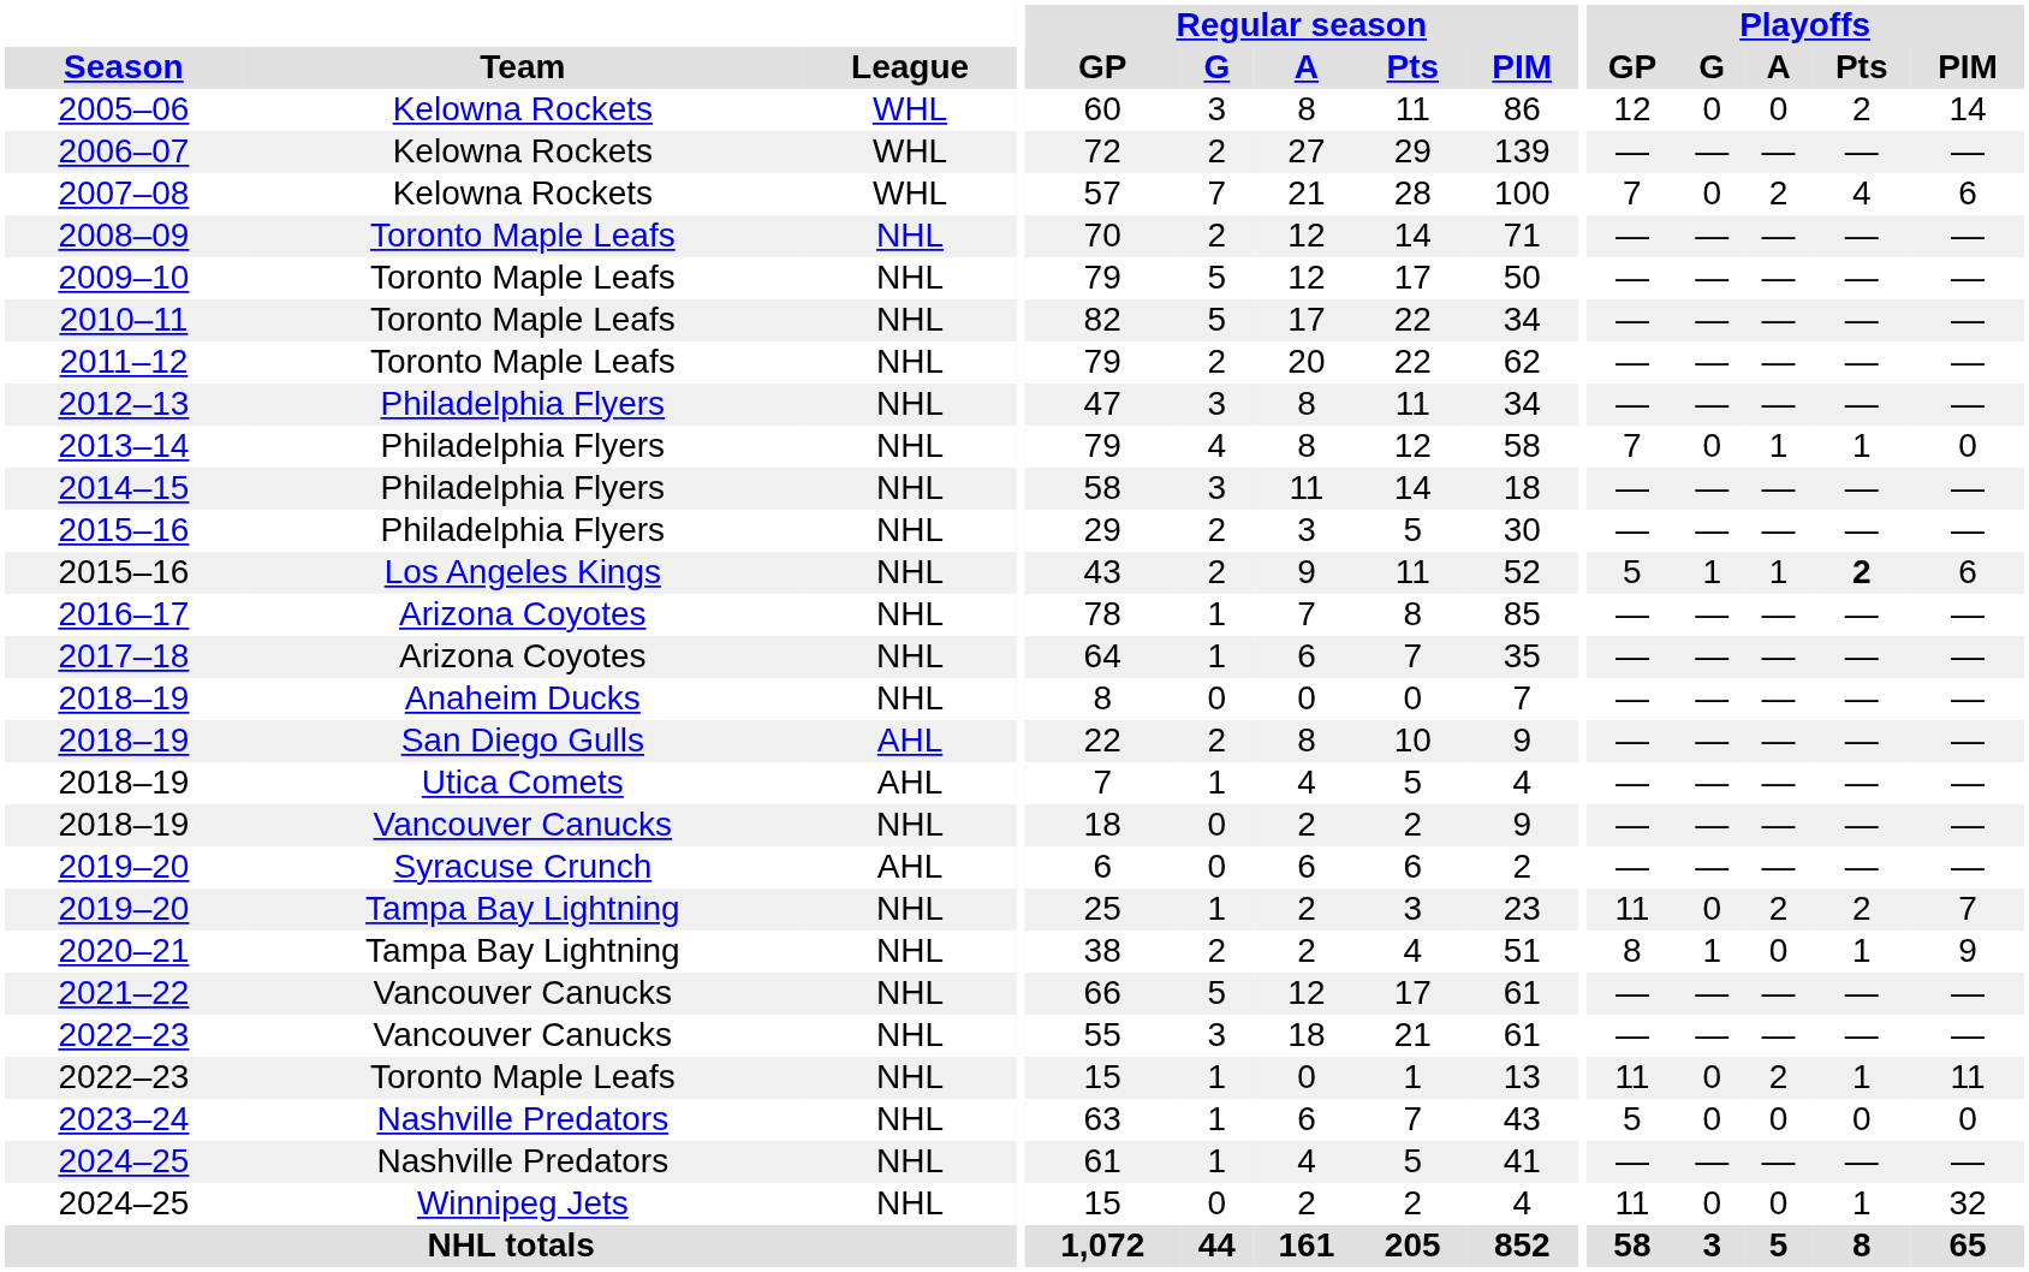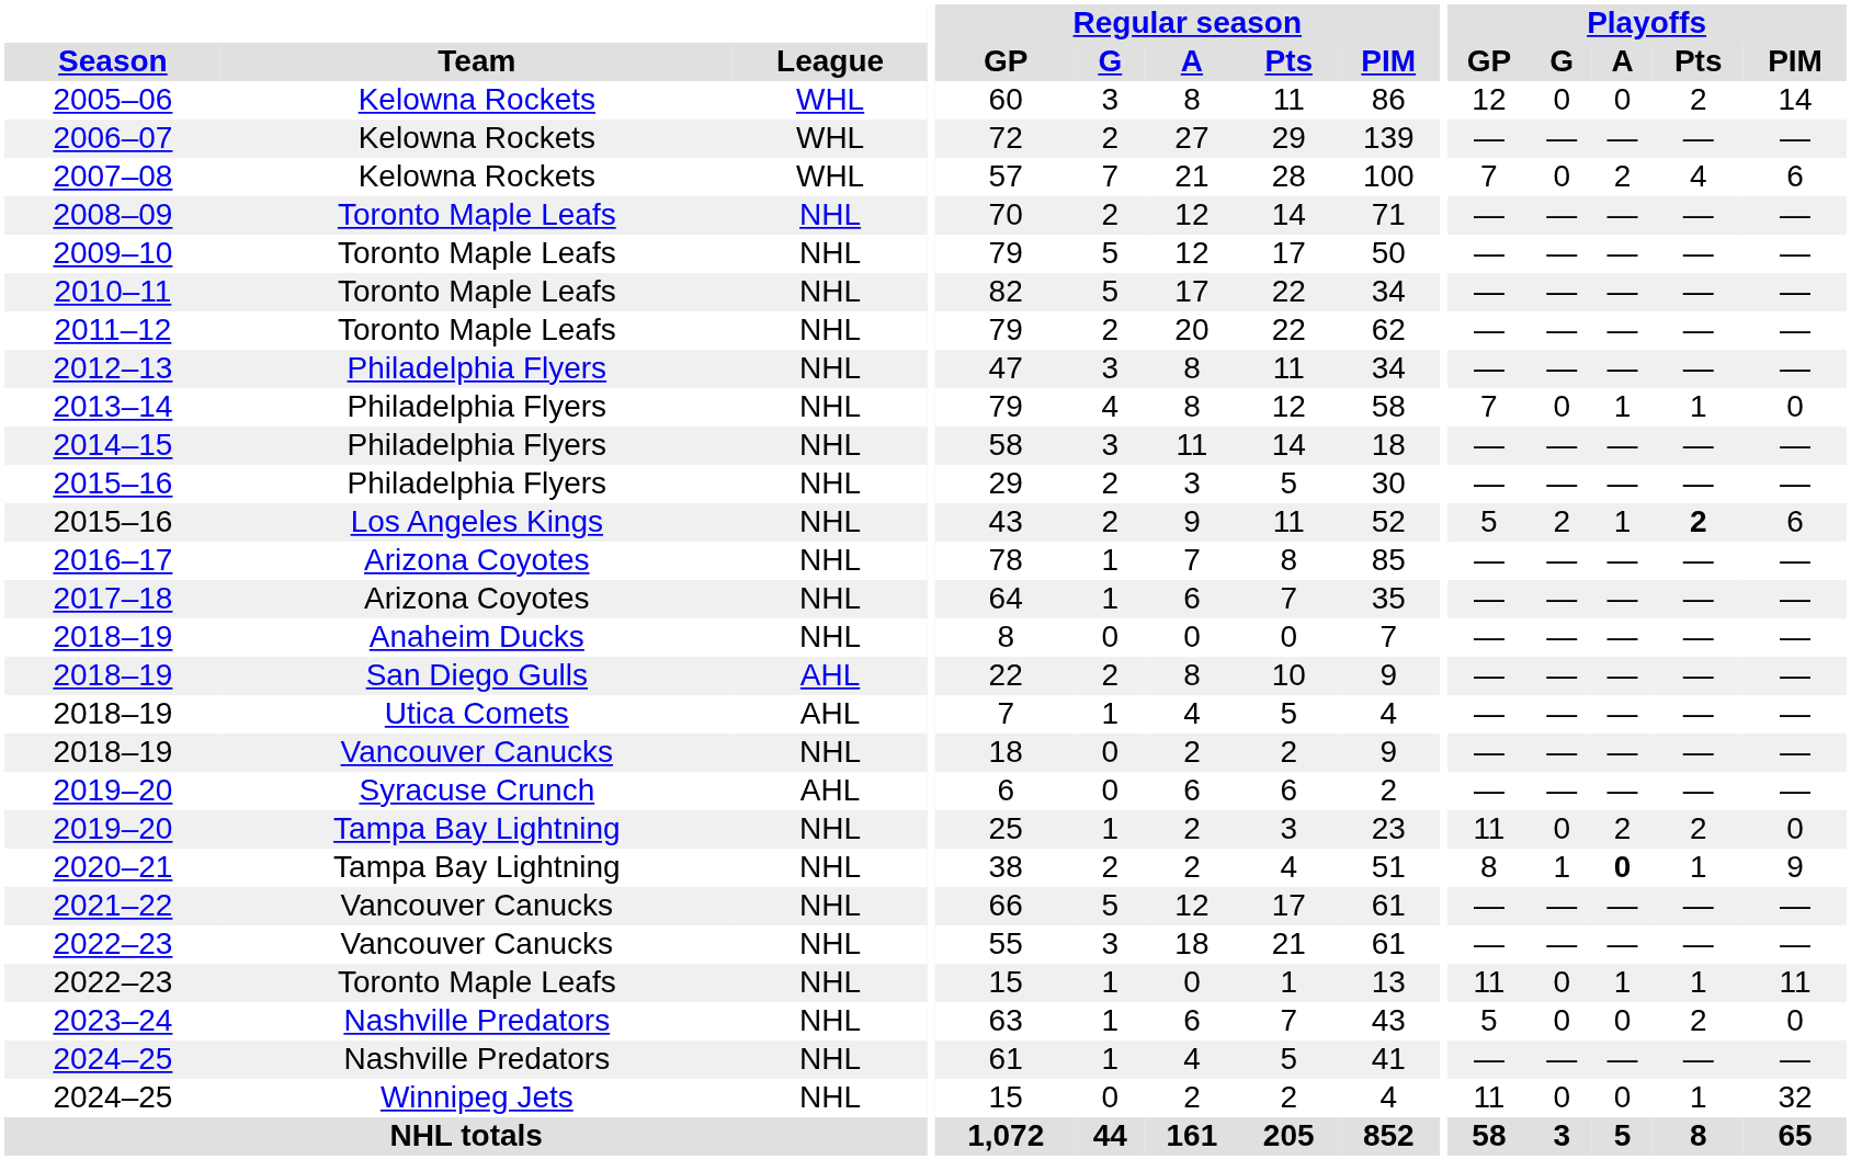 <table border="0" cellpadding="1" cellspacing="0" style="text-align:center; width:60em">
 <tr bgcolor="#e0e0e0">
 <th colspan="3" bgcolor="#ffffff"></th>
 <th rowspan="102" bgcolor="#ffffff"></th>
 <th colspan="5"><a href='#'>Regular season</a></th>
 <th rowspan="102" bgcolor="#ffffff"></th>
 <th colspan="5"><a href='#'>Playoffs</a></th>
 </tr>
 <tr bgcolor="#e0e0e0">
 <th><a href='#'>Season</a></th>
 <th>Team</th>
 <th>League</th>
 <th>GP</th>
 <th><a href='#'>G</a></th>
 <th><a href='#'>A</a></th>
 <th><a href='#'>Pts</a></th>
 <th><a href='#'>PIM</a></th>
 <th>GP</th>
 <th>G</th>
 <th>A</th>
 <th>Pts</th>
 <th>PIM</th>
 </tr>
 <tr>
 <td><a href='#'>2005–06</a></td>
 <td><a href='#'>Kelowna Rockets</a></td>
 <td><a href='#'>WHL</a></td>
 <td>60</td>
 <td>3</td>
 <td>8</td>
 <td>11</td>
 <td>86</td>
 <td>12</td>
 <td>0</td>
 <td>0</td>
 <td>2</td>
 <td>14</td>
 </tr>
 <tr bgcolor="#f0f0f0">
 <td><a href='#'>2006–07</a></td>
 <td>Kelowna Rockets</td>
 <td>WHL</td>
 <td>72</td>
 <td>2</td>
 <td>27</td>
 <td>29</td>
 <td>139</td>
 <td>—</td>
 <td>—</td>
 <td>—</td>
 <td>—</td>
 <td>—</td>
 </tr>
 <tr>
 <td><a href='#'>2007–08</a></td>
 <td>Kelowna Rockets</td>
 <td>WHL</td>
 <td>57</td>
 <td>7</td>
 <td>21</td>
 <td>28</td>
 <td>100</td>
 <td>7</td>
 <td>0</td>
 <td>2</td>
 <td>4</td>
 <td>6</td>
 </tr>
 <tr bgcolor="#f0f0f0">
 <td><a href='#'>2008–09</a></td>
 <td><a href='#'>Toronto Maple Leafs</a></td>
 <td><a href='#'>NHL</a></td>
 <td>70</td>
 <td>2</td>
 <td>12</td>
 <td>14</td>
 <td>71</td>
 <td>—</td>
 <td>—</td>
 <td>—</td>
 <td>—</td>
 <td>—</td>
 </tr>
 <tr>
 <td><a href='#'>2009–10</a></td>
 <td>Toronto Maple Leafs</td>
 <td>NHL</td>
 <td>79</td>
 <td>5</td>
 <td>12</td>
 <td>17</td>
 <td>50</td>
 <td>—</td>
 <td>—</td>
 <td>—</td>
 <td>—</td>
 <td>—</td>
 </tr>
 <tr bgcolor="#f0f0f0">
 <td><a href='#'>2010–11</a></td>
 <td>Toronto Maple Leafs</td>
 <td>NHL</td>
 <td>82</td>
 <td>5</td>
 <td>17</td>
 <td>22</td>
 <td>34</td>
 <td>—</td>
 <td>—</td>
 <td>—</td>
 <td>—</td>
 <td>—</td>
 </tr>
 <tr>
 <td><a href='#'>2011–12</a></td>
 <td>Toronto Maple Leafs</td>
 <td>NHL</td>
 <td>79</td>
 <td>2</td>
 <td>20</td>
 <td>22</td>
 <td>62</td>
 <td>—</td>
 <td>—</td>
 <td>—</td>
 <td>—</td>
 <td>—</td>
 </tr>
 <tr bgcolor="#f0f0f0">
 <td><a href='#'>2012–13</a></td>
 <td><a href='#'>Philadelphia Flyers</a></td>
 <td>NHL</td>
 <td>47</td>
 <td>3</td>
 <td>8</td>
 <td>11</td>
 <td>34</td>
 <td>—</td>
 <td>—</td>
 <td>—</td>
 <td>—</td>
 <td>—</td>
 </tr>
 <tr>
 <td><a href='#'>2013–14</a></td>
 <td>Philadelphia Flyers</td>
 <td>NHL</td>
 <td>79</td>
 <td>4</td>
 <td>8</td>
 <td>12</td>
 <td>58</td>
 <td>7</td>
 <td>0</td>
 <td>1</td>
 <td>1</td>
 <td>0</td>
 </tr>
 <tr bgcolor="#f0f0f0">
 <td><a href='#'>2014–15</a></td>
 <td>Philadelphia Flyers</td>
 <td>NHL</td>
 <td>58</td>
 <td>3</td>
 <td>11</td>
 <td>14</td>
 <td>18</td>
 <td>—</td>
 <td>—</td>
 <td>—</td>
 <td>—</td>
 <td>—</td>
 </tr>
 <tr>
 <td><a href='#'>2015–16</a></td>
 <td>Philadelphia Flyers</td>
 <td>NHL</td>
 <td>29</td>
 <td>2</td>
 <td>3</td>
 <td>5</td>
 <td>30</td>
 <td>—</td>
 <td>—</td>
 <td>—</td>
 <td>—</td>
 <td>—</td>
 </tr>
 <tr bgcolor="#f0f0f0">
 <td>2015–16</td>
 <td><a href='#'>Los Angeles Kings</a></td>
 <td>NHL</td>
 <td>43</td>
 <td>2</td>
 <td>9</td>
 <td>11</td>
 <td>52</td>
 <td>5</td>
-<td>1</td>
+<td>2</td>
 <td>1</td>
 <td><strong>2</strong></td>
 <td>6</td>
 </tr>
 <tr>
 <td><a href='#'>2016–17</a></td>
 <td><a href='#'>Arizona Coyotes</a></td>
 <td>NHL</td>
 <td>78</td>
 <td>1</td>
 <td>7</td>
 <td>8</td>
 <td>85</td>
 <td>—</td>
 <td>—</td>
 <td>—</td>
 <td>—</td>
 <td>—</td>
 </tr>
 <tr bgcolor="#f0f0f0">
 <td><a href='#'>2017–18</a></td>
 <td>Arizona Coyotes</td>
 <td>NHL</td>
 <td>64</td>
 <td>1</td>
 <td>6</td>
 <td>7</td>
 <td>35</td>
 <td>—</td>
 <td>—</td>
 <td>—</td>
 <td>—</td>
 <td>—</td>
 </tr>
 <tr>
 <td><a href='#'>2018–19</a></td>
 <td><a href='#'>Anaheim Ducks</a></td>
 <td>NHL</td>
 <td>8</td>
 <td>0</td>
 <td>0</td>
 <td>0</td>
 <td>7</td>
 <td>—</td>
 <td>—</td>
 <td>—</td>
 <td>—</td>
 <td>—</td>
 </tr>
 <tr bgcolor="#f0f0f0">
 <td><a href='#'>2018–19</a></td>
 <td><a href='#'>San Diego Gulls</a></td>
 <td><a href='#'>AHL</a></td>
 <td>22</td>
 <td>2</td>
 <td>8</td>
 <td>10</td>
 <td>9</td>
 <td>—</td>
 <td>—</td>
 <td>—</td>
 <td>—</td>
 <td>—</td>
 </tr>
 <tr>
 <td>2018–19</td>
 <td><a href='#'>Utica Comets</a></td>
 <td>AHL</td>
 <td>7</td>
 <td>1</td>
 <td>4</td>
 <td>5</td>
 <td>4</td>
 <td>—</td>
 <td>—</td>
 <td>—</td>
 <td>—</td>
 <td>—</td>
 </tr>
 <tr bgcolor="#f0f0f0">
 <td>2018–19</td>
 <td><a href='#'>Vancouver Canucks</a></td>
 <td>NHL</td>
 <td>18</td>
 <td>0</td>
 <td>2</td>
 <td>2</td>
 <td>9</td>
 <td>—</td>
 <td>—</td>
 <td>—</td>
 <td>—</td>
 <td>—</td>
 </tr>
 <tr>
 <td><a href='#'>2019–20</a></td>
 <td><a href='#'>Syracuse Crunch</a></td>
 <td>AHL</td>
 <td>6</td>
 <td>0</td>
 <td>6</td>
 <td>6</td>
 <td>2</td>
 <td>—</td>
 <td>—</td>
 <td>—</td>
 <td>—</td>
 <td>—</td>
 </tr>
 <tr bgcolor="#f0f0f0">
 <td><a href='#'>2019–20</a></td>
 <td><a href='#'>Tampa Bay Lightning</a></td>
 <td>NHL</td>
 <td>25</td>
 <td>1</td>
 <td>2</td>
 <td>3</td>
 <td>23</td>
 <td>11</td>
 <td>0</td>
 <td>2</td>
 <td>2</td>
-<td>7</td>
+<td>0</td>
 </tr>
 <tr>
 <td><a href='#'>2020–21</a></td>
 <td>Tampa Bay Lightning</td>
 <td>NHL</td>
 <td>38</td>
 <td>2</td>
 <td>2</td>
 <td>4</td>
 <td>51</td>
 <td>8</td>
 <td>1</td>
-<td>0</td>
+<td><strong>0</strong></td>
 <td>1</td>
 <td>9</td>
 </tr>
 <tr bgcolor="#f0f0f0">
 <td><a href='#'>2021–22</a></td>
 <td>Vancouver Canucks</td>
 <td>NHL</td>
 <td>66</td>
 <td>5</td>
 <td>12</td>
 <td>17</td>
 <td>61</td>
 <td>—</td>
 <td>—</td>
 <td>—</td>
 <td>—</td>
 <td>—</td>
 </tr>
 <tr>
 <td><a href='#'>2022–23</a></td>
 <td>Vancouver Canucks</td>
 <td>NHL</td>
 <td>55</td>
 <td>3</td>
 <td>18</td>
 <td>21</td>
 <td>61</td>
 <td>—</td>
 <td>—</td>
 <td>—</td>
 <td>—</td>
 <td>—</td>
 </tr>
 <tr bgcolor="#f0f0f0">
 <td>2022–23</td>
 <td>Toronto Maple Leafs</td>
 <td>NHL</td>
 <td>15</td>
 <td>1</td>
 <td>0</td>
 <td>1</td>
 <td>13</td>
 <td>11</td>
 <td>0</td>
-<td>2</td>
+<td>1</td>
 <td>1</td>
 <td>11</td>
 </tr>
 <tr>
 <td><a href='#'>2023–24</a></td>
 <td><a href='#'>Nashville Predators</a></td>
 <td>NHL</td>
 <td>63</td>
 <td>1</td>
 <td>6</td>
 <td>7</td>
 <td>43</td>
 <td>5</td>
 <td>0</td>
 <td>0</td>
-<td>0</td>
+<td>2</td>
 <td>0</td>
 </tr>
 <tr bgcolor="#f0f0f0">
 <td><a href='#'>2024–25</a></td>
 <td>Nashville Predators</td>
 <td>NHL</td>
 <td>61</td>
 <td>1</td>
 <td>4</td>
 <td>5</td>
 <td>41</td>
 <td>—</td>
 <td>—</td>
 <td>—</td>
 <td>—</td>
 <td>—</td>
 </tr>
 <tr>
 <td>2024–25</td>
 <td><a href='#'>Winnipeg Jets</a></td>
 <td>NHL</td>
 <td>15</td>
 <td>0</td>
 <td>2</td>
 <td>2</td>
 <td>4</td>
 <td>11</td>
 <td>0</td>
 <td>0</td>
 <td>1</td>
 <td>32</td>
 </tr>
 <tr bgcolor="#e0e0e0">
 <th colspan="3">NHL totals</th>
 <th>1,072</th>
 <th>44</th>
 <th>161</th>
 <th>205</th>
 <th>852</th>
 <th>58</th>
 <th>3</th>
 <th>5</th>
 <th>8</th>
 <th>65</th>
 </tr>
 </table>
